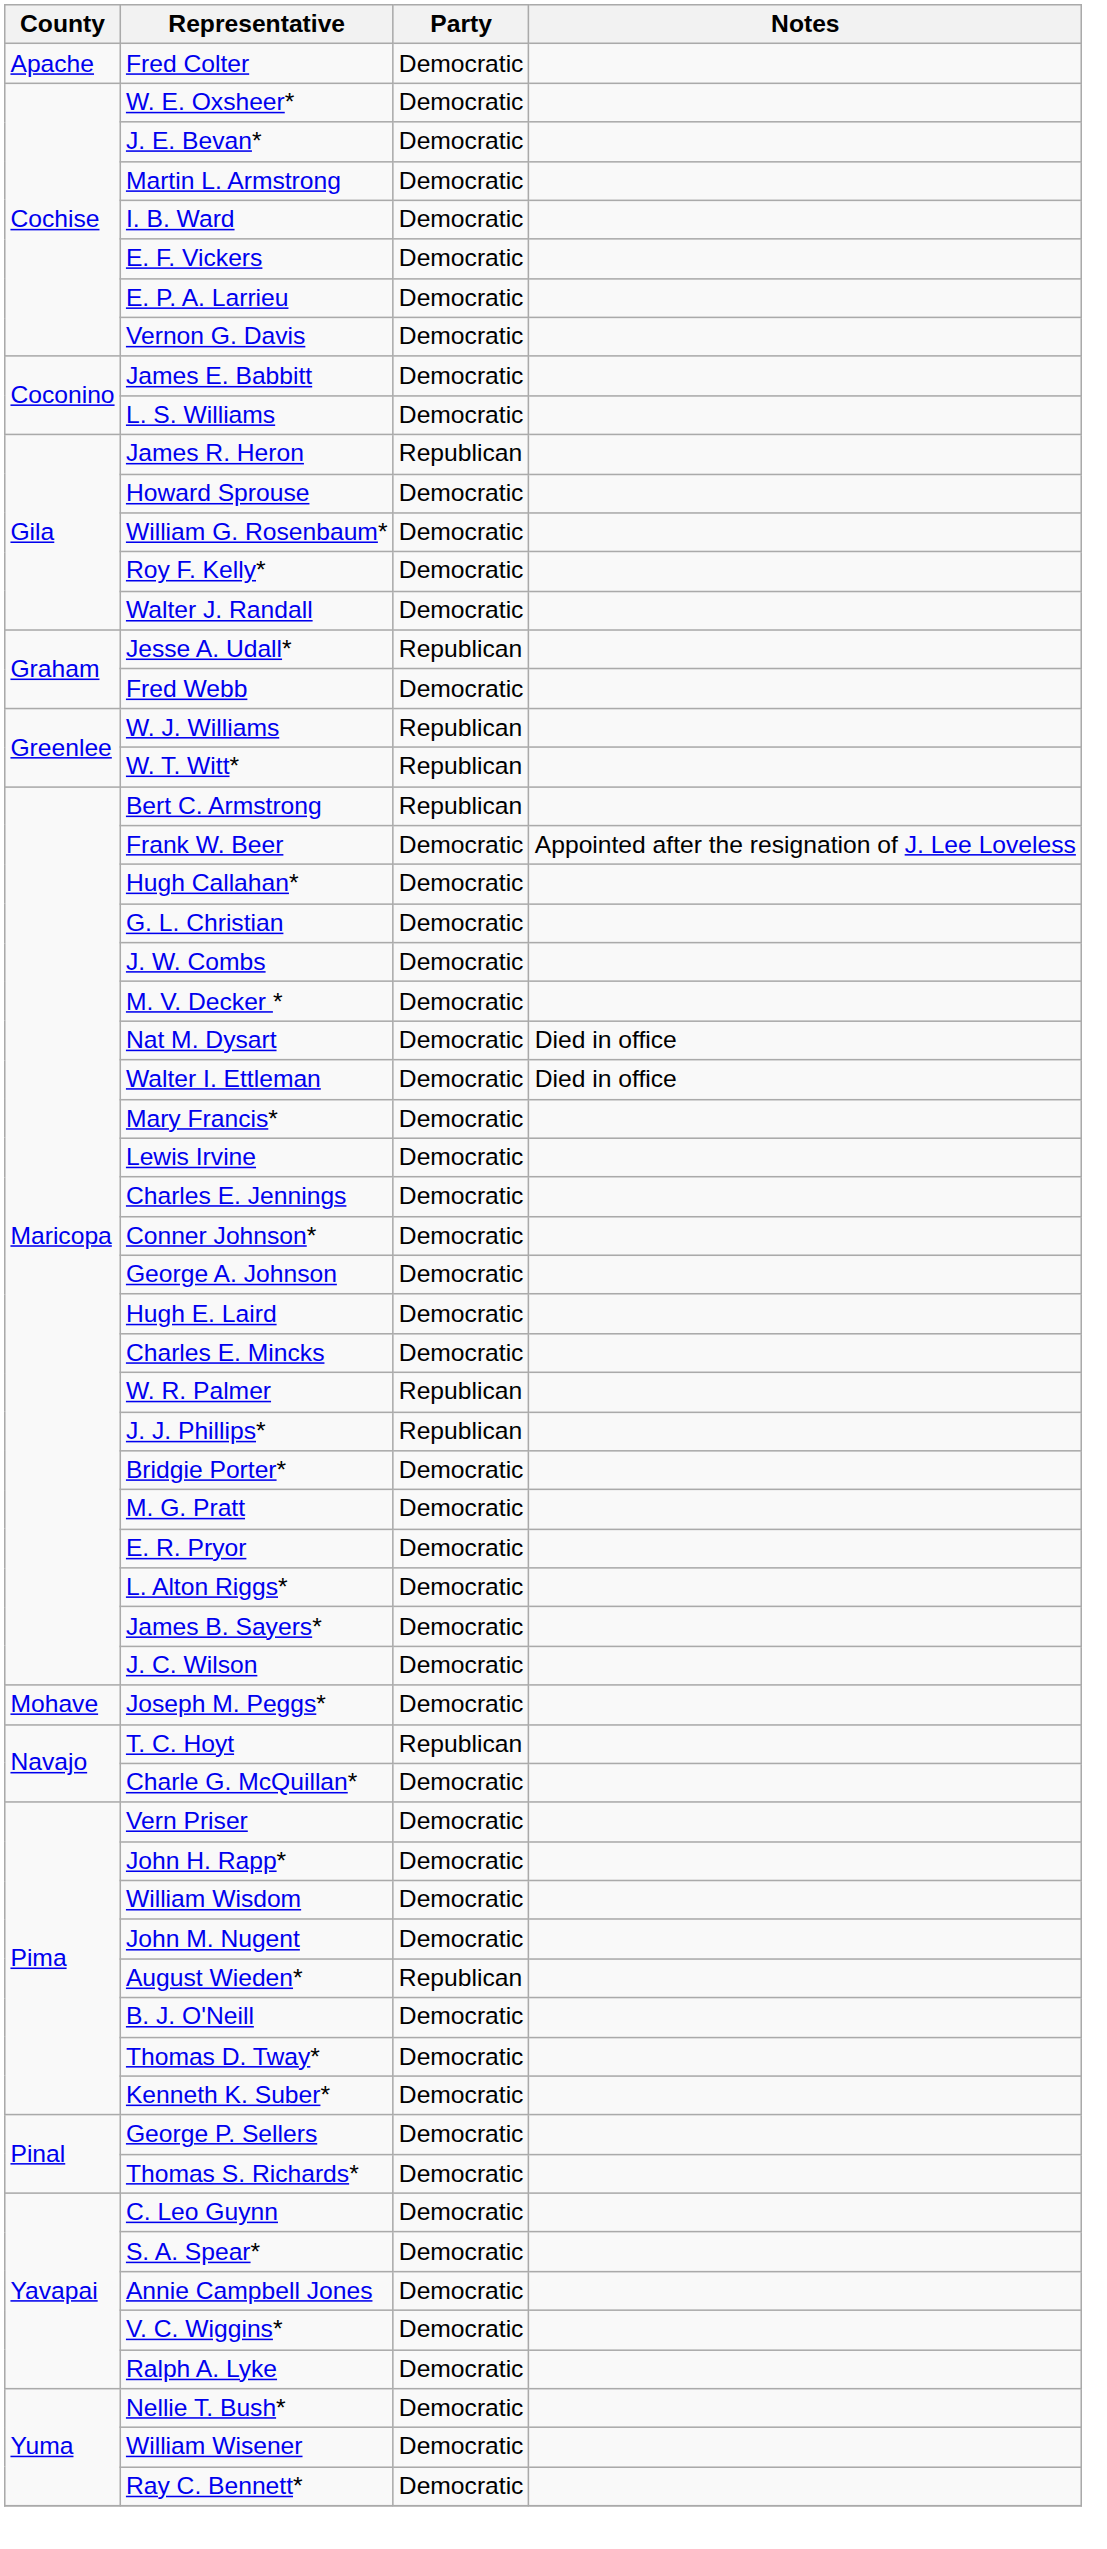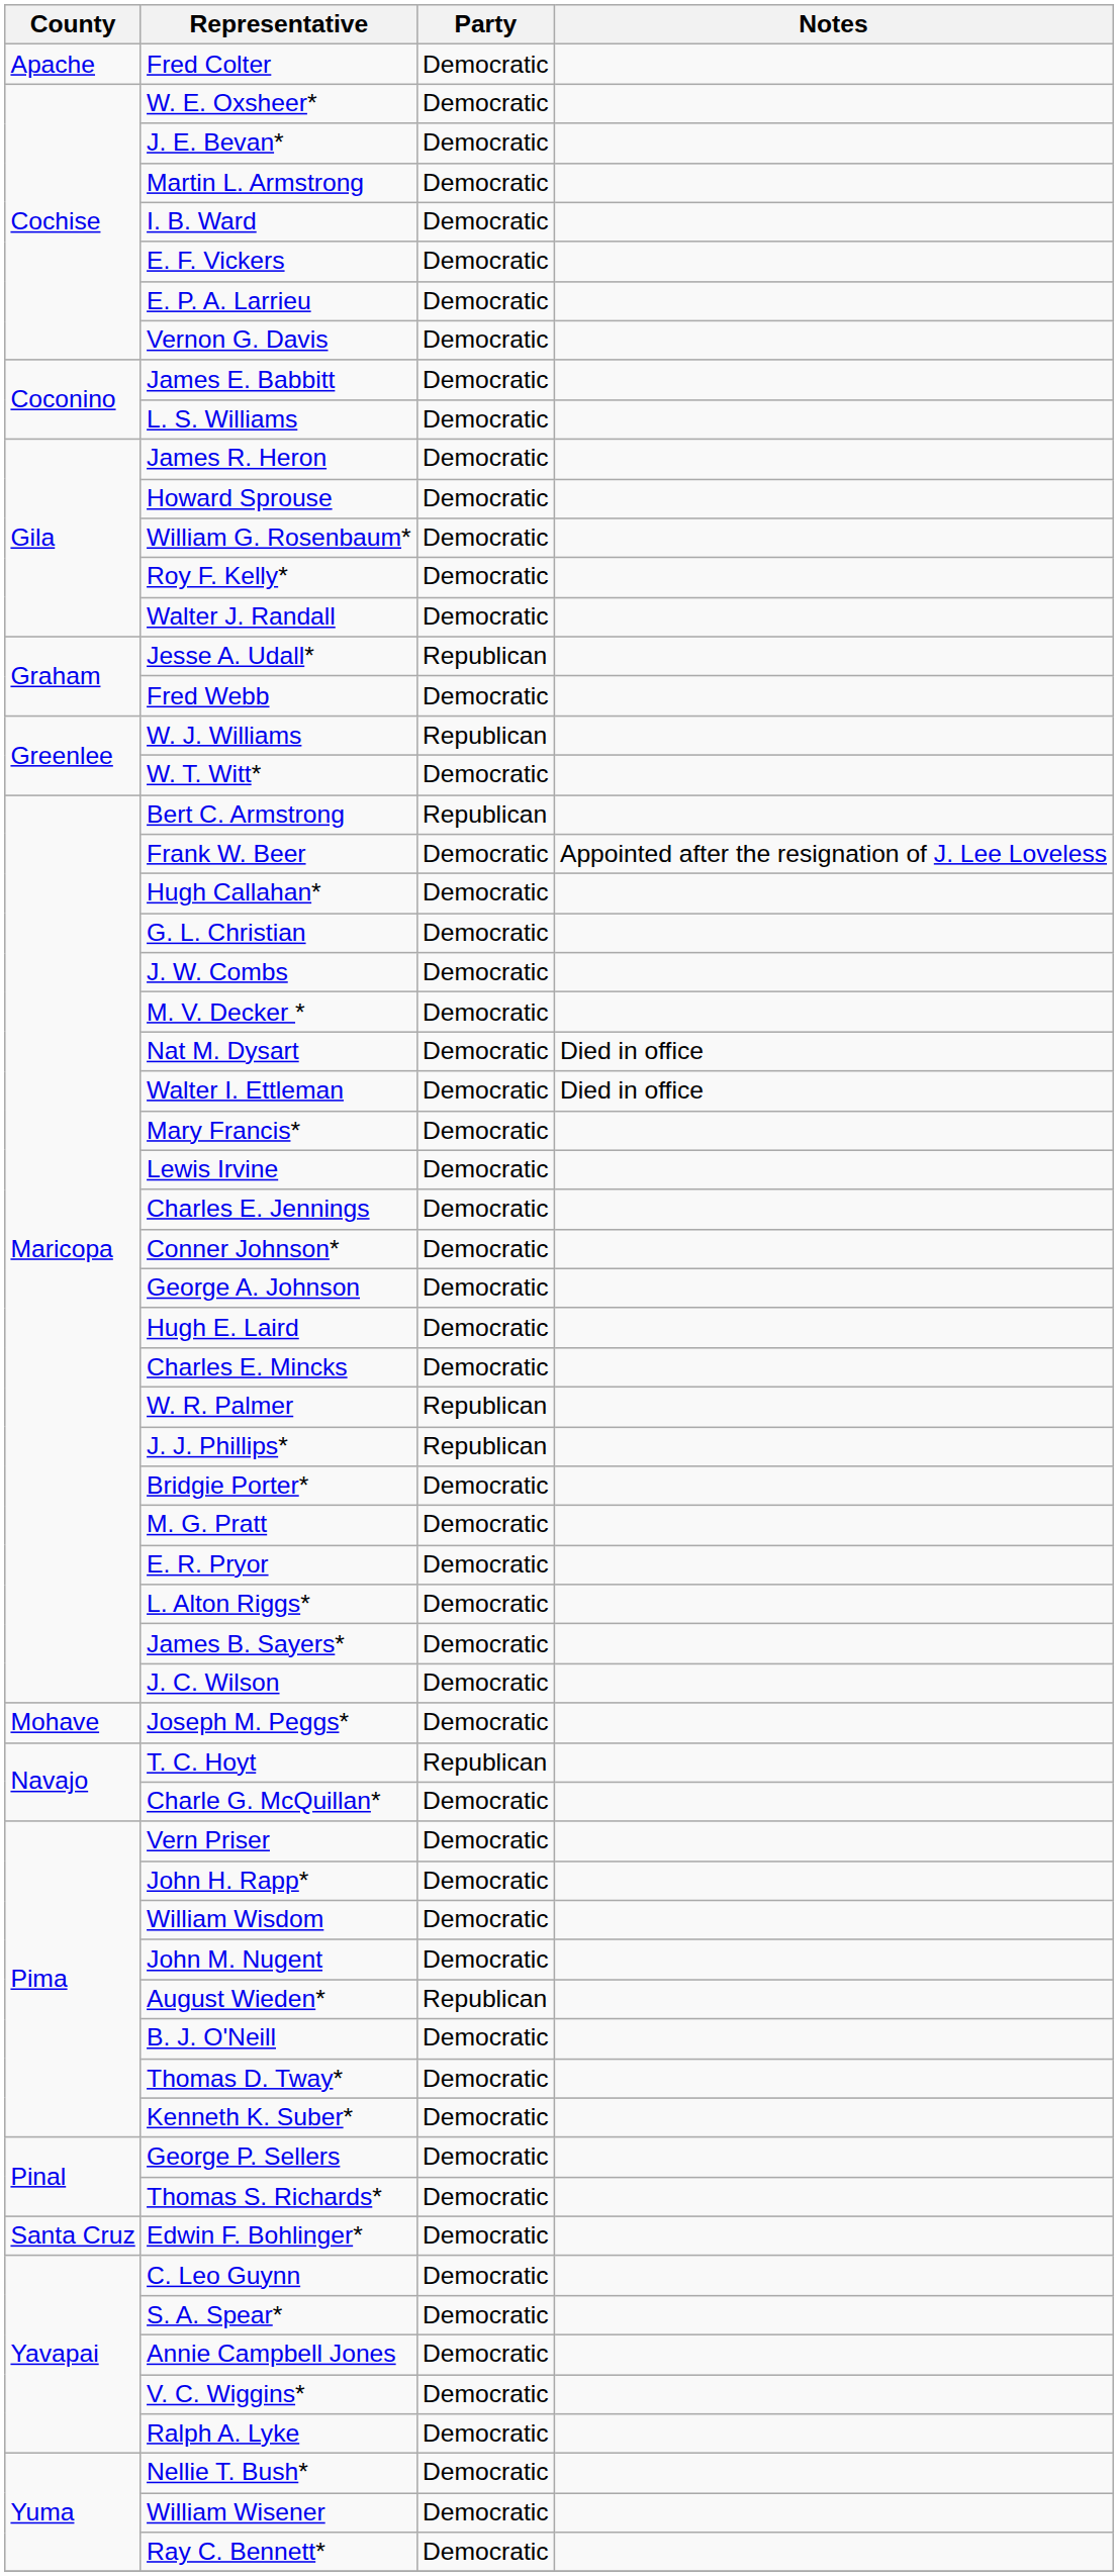 <table class=wikitable>
 <tr>
 <th>County</th>
 <th>Representative</th>
 <th>Party</th>
 <th>Notes</th>
 </tr>
 <tr>
 <td><a href='#'>Apache</a></td>
 <td><a href='#'>Fred Colter</a></td>
 <td>Democratic</td>
 <td></td>
 </tr>
 <tr>
 <td rowspan="7"><a href='#'>Cochise</a></td>
 <td><a href='#'>W. E. Oxsheer</a>*</td>
 <td>Democratic</td>
 <td></td>
 </tr>
 <tr>
 <td><a href='#'>J. E. Bevan</a>*</td>
 <td>Democratic</td>
 <td></td>
 </tr>
 <tr>
 <td><a href='#'>Martin L. Armstrong</a></td>
 <td>Democratic</td>
 <td></td>
 </tr>
 <tr>
 <td><a href='#'>I. B. Ward</a></td>
 <td>Democratic</td>
 <td></td>
 </tr>
 <tr>
 <td><a href='#'>E. F. Vickers</a></td>
 <td>Democratic</td>
 <td></td>
 </tr>
 <tr>
 <td><a href='#'>E. P. A. Larrieu</a></td>
 <td>Democratic</td>
 <td></td>
 </tr>
 <tr>
 <td><a href='#'>Vernon G. Davis</a></td>
 <td>Democratic</td>
 <td></td>
 </tr>
 <tr>
 <td rowspan="2"><a href='#'>Coconino</a></td>
 <td><a href='#'>James E. Babbitt</a></td>
 <td>Democratic</td>
 <td></td>
 </tr>
 <tr>
 <td><a href='#'>L. S. Williams</a></td>
 <td>Democratic</td>
 <td></td>
 </tr>
 <tr>
 <td rowspan="5"><a href='#'>Gila</a></td>
 <td><a href='#'>James R. Heron</a></td>
-<td>Republican</td>
+<td>Democratic</td>
 <td></td>
 </tr>
 <tr>
 <td><a href='#'>Howard Sprouse</a></td>
 <td>Democratic</td>
 <td></td>
 </tr>
 <tr>
 <td><a href='#'>William G. Rosenbaum</a>*</td>
 <td>Democratic</td>
 <td></td>
 </tr>
 <tr>
 <td><a href='#'>Roy F. Kelly</a>*</td>
 <td>Democratic</td>
 <td></td>
 </tr>
 <tr>
 <td><a href='#'>Walter J. Randall</a></td>
 <td>Democratic</td>
 <td></td>
 </tr>
 <tr>
 <td rowspan="2"><a href='#'>Graham</a></td>
 <td><a href='#'>Jesse A. Udall</a>*</td>
 <td>Republican</td>
 <td></td>
 </tr>
 <tr>
 <td><a href='#'>Fred Webb</a></td>
 <td>Democratic</td>
 <td></td>
 </tr>
 <tr>
 <td rowspan="2"><a href='#'>Greenlee</a></td>
 <td><a href='#'>W. J. Williams</a></td>
 <td>Republican</td>
 <td></td>
 </tr>
 <tr>
 <td><a href='#'>W. T. Witt</a>*</td>
-<td>Republican</td>
+<td>Democratic</td>
 <td></td>
 </tr>
 <tr>
 <td rowspan="23"><a href='#'>Maricopa</a></td>
 <td><a href='#'>Bert C. Armstrong</a></td>
 <td>Republican</td>
 <td></td>
 </tr>
 <tr>
 <td><a href='#'>Frank W. Beer</a></td>
 <td>Democratic</td>
 <td>Appointed after the resignation of <a href='#'>J. Lee Loveless</a></td>
 </tr>
 <tr>
 <td><a href='#'>Hugh Callahan</a>*</td>
 <td>Democratic</td>
 <td></td>
 </tr>
 <tr>
 <td><a href='#'>G. L. Christian</a></td>
 <td>Democratic</td>
 <td></td>
 </tr>
 <tr>
 <td><a href='#'>J. W. Combs</a></td>
 <td>Democratic</td>
 <td></td>
 </tr>
 <tr>
 <td><a href='#'>M. V. Decker </a>*</td>
 <td>Democratic</td>
 <td></td>
 </tr>
 <tr>
 <td><a href='#'>Nat M. Dysart</a></td>
 <td>Democratic</td>
 <td>Died in office</td>
 </tr>
 <tr>
 <td><a href='#'>Walter I. Ettleman</a></td>
 <td>Democratic</td>
 <td>Died in office</td>
 </tr>
 <tr>
 <td><a href='#'>Mary Francis</a>*</td>
 <td>Democratic</td>
 <td></td>
 </tr>
 <tr>
 <td><a href='#'>Lewis Irvine</a></td>
 <td>Democratic</td>
 <td></td>
 </tr>
 <tr>
 <td><a href='#'>Charles E. Jennings</a></td>
 <td>Democratic</td>
 <td></td>
 </tr>
 <tr>
 <td><a href='#'>Conner Johnson</a>*</td>
 <td>Democratic</td>
 <td></td>
 </tr>
 <tr>
 <td><a href='#'>George A. Johnson</a></td>
 <td>Democratic</td>
 <td></td>
 </tr>
 <tr>
 <td><a href='#'>Hugh E. Laird</a></td>
 <td>Democratic</td>
 <td></td>
 </tr>
 <tr>
 <td><a href='#'>Charles E. Mincks</a></td>
 <td>Democratic</td>
 <td></td>
 </tr>
 <tr>
 <td><a href='#'>W. R. Palmer</a></td>
 <td>Republican</td>
 <td></td>
 </tr>
 <tr>
 <td><a href='#'>J. J. Phillips</a>*</td>
 <td>Republican</td>
 <td></td>
 </tr>
 <tr>
 <td><a href='#'>Bridgie Porter</a>*</td>
 <td>Democratic</td>
 <td></td>
 </tr>
 <tr>
 <td><a href='#'>M. G. Pratt</a></td>
 <td>Democratic</td>
 <td></td>
 </tr>
 <tr>
 <td><a href='#'>E. R. Pryor</a></td>
 <td>Democratic</td>
 <td></td>
 </tr>
 <tr>
 <td><a href='#'>L. Alton Riggs</a>*</td>
 <td>Democratic</td>
 <td></td>
 </tr>
 <tr>
 <td><a href='#'>James B. Sayers</a>*</td>
 <td>Democratic</td>
 <td></td>
 </tr>
 <tr>
 <td><a href='#'>J. C. Wilson</a></td>
 <td>Democratic</td>
 <td></td>
 </tr>
 <tr>
 <td><a href='#'>Mohave</a></td>
 <td><a href='#'>Joseph M. Peggs</a>*</td>
 <td>Democratic</td>
 <td></td>
 </tr>
 <tr>
 <td rowspan="2"><a href='#'>Navajo</a></td>
 <td><a href='#'>T. C. Hoyt</a></td>
 <td>Republican</td>
 <td></td>
 </tr>
 <tr>
 <td><a href='#'>Charle G. McQuillan</a>*</td>
 <td>Democratic</td>
 <td></td>
 </tr>
 <tr>
 <td rowspan="8"><a href='#'>Pima</a></td>
 <td><a href='#'>Vern Priser</a></td>
 <td>Democratic</td>
 <td></td>
 </tr>
 <tr>
 <td><a href='#'>John H. Rapp</a>*</td>
 <td>Democratic</td>
 <td></td>
 </tr>
 <tr>
 <td><a href='#'>William Wisdom</a></td>
 <td>Democratic</td>
 <td></td>
 </tr>
 <tr>
 <td><a href='#'>John M. Nugent</a></td>
 <td>Democratic</td>
 <td></td>
 </tr>
 <tr>
 <td><a href='#'>August Wieden</a>*</td>
 <td>Republican</td>
 <td></td>
 </tr>
 <tr>
 <td><a href='#'>B. J. O'Neill</a></td>
 <td>Democratic</td>
 <td></td>
 </tr>
 <tr>
 <td><a href='#'>Thomas D. Tway</a>*</td>
 <td>Democratic</td>
 <td></td>
 </tr>
 <tr>
 <td><a href='#'>Kenneth K. Suber</a>*</td>
 <td>Democratic</td>
 <td></td>
 </tr>
 <tr>
 <td rowspan="2"><a href='#'>Pinal</a></td>
 <td><a href='#'>George P. Sellers</a></td>
 <td>Democratic</td>
 <td></td>
 </tr>
 <tr>
 <td><a href='#'>Thomas S. Richards</a>*</td>
 <td>Democratic</td>
 <td></td>
 </tr>
 <tr>
+<td><a href='#'>Santa Cruz</a></td>
+<td><a href='#'>Edwin F. Bohlinger</a>*</td>
+<td>Democratic</td>
+<td></td>
+</tr>
+<tr>
 <td rowspan="5"><a href='#'>Yavapai</a></td>
 <td><a href='#'>C. Leo Guynn</a></td>
 <td>Democratic</td>
 <td></td>
 </tr>
 <tr>
 <td><a href='#'>S. A. Spear</a>*</td>
 <td>Democratic</td>
 <td></td>
 </tr>
 <tr>
 <td><a href='#'>Annie Campbell Jones</a></td>
 <td>Democratic</td>
 <td></td>
 </tr>
 <tr>
 <td><a href='#'>V. C. Wiggins</a>*</td>
 <td>Democratic</td>
 <td></td>
 </tr>
 <tr>
 <td><a href='#'>Ralph A. Lyke</a></td>
 <td>Democratic</td>
 <td></td>
 </tr>
 <tr>
 <td rowspan="3"><a href='#'>Yuma</a></td>
 <td><a href='#'>Nellie T. Bush</a>*</td>
 <td>Democratic</td>
 <td></td>
 </tr>
 <tr>
 <td><a href='#'>William Wisener</a></td>
 <td>Democratic</td>
 <td></td>
 </tr>
 <tr>
 <td><a href='#'>Ray C. Bennett</a>*</td>
 <td>Democratic</td>
 <td></td>
 </tr>
 <tr>
 </tr>
 </table>
